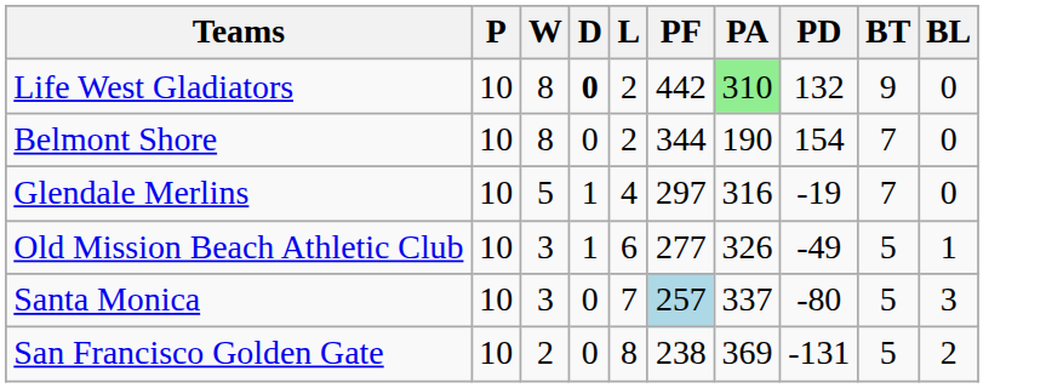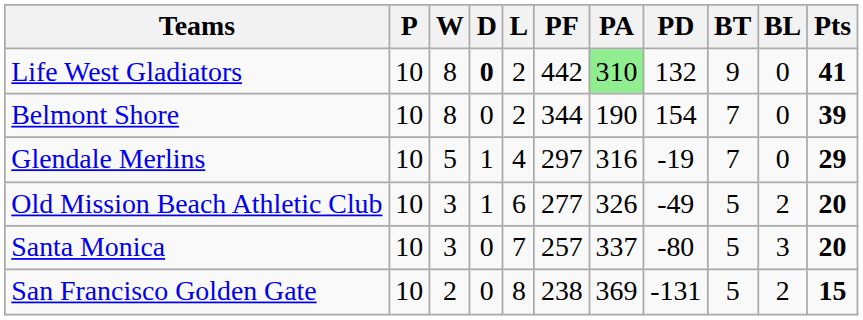 <table class="wikitable" style="text-align: center;">
 <tr>
 <th>Teams</th>
 <th>P</th>
 <th>W</th>
 <th>D</th>
 <th>L</th>
 <th>PF</th>
 <th>PA</th>
 <th>PD</th>
 <th>BT</th>
 <th>BL</th>
+<th>Pts</th>
 </tr>
 <tr>
 <td align="left"><a href='#'>Life West Gladiators</a></td>
 <td>10</td>
 <td>8</td>
 <td><strong>0</strong></td>
 <td>2</td>
 <td>442</td>
 <td style="background: lightgreen;">310</td>
 <td>132</td>
 <td>9</td>
 <td>0</td>
+<td><strong>41</strong></td>
 </tr>
 <tr>
 <td align="left"><a href='#'>Belmont Shore</a></td>
 <td>10</td>
 <td>8</td>
 <td>0</td>
 <td>2</td>
 <td>344</td>
 <td>190</td>
 <td>154</td>
 <td>7</td>
 <td>0</td>
+<td><strong>39</strong></td>
 </tr>
 <tr>
 <td align="left"><a href='#'>Glendale Merlins</a></td>
 <td>10</td>
 <td>5</td>
 <td>1</td>
 <td>4</td>
 <td>297</td>
 <td>316</td>
 <td>-19</td>
 <td>7</td>
 <td>0</td>
+<td><strong>29</strong></td>
 </tr>
 <tr>
 <td align="left"><a href='#'>Old Mission Beach Athletic Club</a></td>
 <td>10</td>
 <td>3</td>
 <td>1</td>
 <td>6</td>
 <td>277</td>
 <td>326</td>
 <td>-49</td>
 <td>5</td>
-<td>1</td>
+<td>2</td>
+<td><strong>20</strong></td>
 </tr>
 <tr>
 <td align="left"><a href='#'>Santa Monica</a></td>
 <td>10</td>
 <td>3</td>
 <td>0</td>
 <td>7</td>
-<td style="background: lightblue;">257</td>
+<td>257</td>
 <td>337</td>
 <td>-80</td>
 <td>5</td>
 <td>3</td>
+<td><strong>20</strong></td>
 </tr>
 <tr>
 <td align="left"><a href='#'>San Francisco Golden Gate</a></td>
 <td>10</td>
 <td>2</td>
 <td>0</td>
 <td>8</td>
 <td>238</td>
 <td>369</td>
 <td>-131</td>
 <td>5</td>
 <td>2</td>
+<td><strong>15</strong></td>
 </tr>
 </table>
